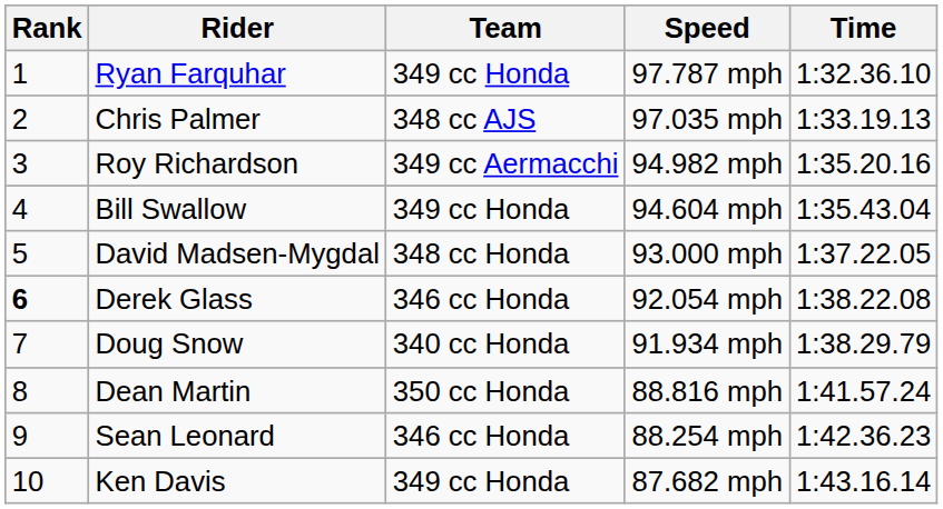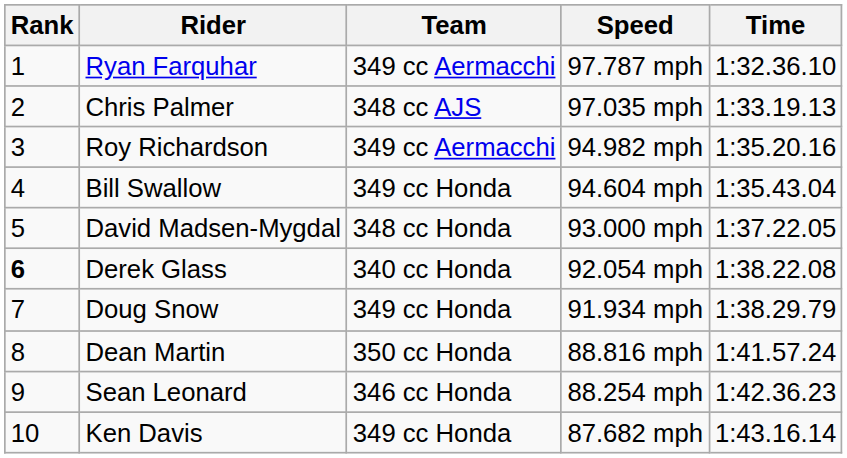 <table class="wikitable" style="font-size: 95%;">
 <tr style="background:#efefef;">
 <th>Rank</th>
 <th>Rider</th>
 <th>Team</th>
 <th>Speed</th>
 <th>Time</th>
 </tr>
 <tr>
 <td>1</td>
 <td> <a href='#'>Ryan Farquhar</a></td>
-<td>349 cc <a href='#'>Honda</a></td>
+<td>349 cc <a href='#'>Aermacchi</a></td>
 <td>97.787 mph</td>
 <td>1:32.36.10</td>
 </tr>
 <tr>
 <td>2</td>
 <td>  Chris Palmer</td>
 <td>348 cc <a href='#'>AJS</a></td>
 <td>97.035 mph</td>
 <td>1:33.19.13</td>
 </tr>
 <tr>
 <td>3</td>
 <td> Roy Richardson</td>
 <td>349 cc <a href='#'>Aermacchi</a></td>
 <td>94.982 mph</td>
 <td>1:35.20.16</td>
 </tr>
 <tr>
 <td>4</td>
 <td>  Bill Swallow</td>
 <td>349 cc Honda</td>
 <td>94.604 mph</td>
 <td>1:35.43.04</td>
 </tr>
 <tr>
 <td>5</td>
 <td> David Madsen-Mygdal</td>
 <td>348 cc Honda</td>
 <td>93.000 mph</td>
 <td>1:37.22.05</td>
 </tr>
 <tr>
 <td><strong>6</strong></td>
 <td> Derek Glass</td>
-<td>346 cc Honda</td>
+<td>340 cc Honda</td>
 <td>92.054 mph</td>
 <td>1:38.22.08</td>
 </tr>
 <tr>
 <td>7</td>
 <td> Doug Snow</td>
-<td>340 cc Honda</td>
+<td>349 cc Honda</td>
 <td>91.934 mph</td>
 <td>1:38.29.79</td>
 </tr>
 <tr>
 <td>8</td>
 <td> Dean Martin</td>
 <td>350 cc Honda</td>
 <td>88.816 mph</td>
 <td>1:41.57.24</td>
 </tr>
 <tr>
 <td>9</td>
 <td> Sean Leonard</td>
 <td>346 cc Honda</td>
 <td>88.254 mph</td>
 <td>1:42.36.23</td>
 </tr>
 <tr>
 <td>10</td>
 <td> Ken Davis</td>
 <td>349 cc Honda</td>
 <td>87.682 mph</td>
 <td>1:43.16.14</td>
 </tr>
 </table>
